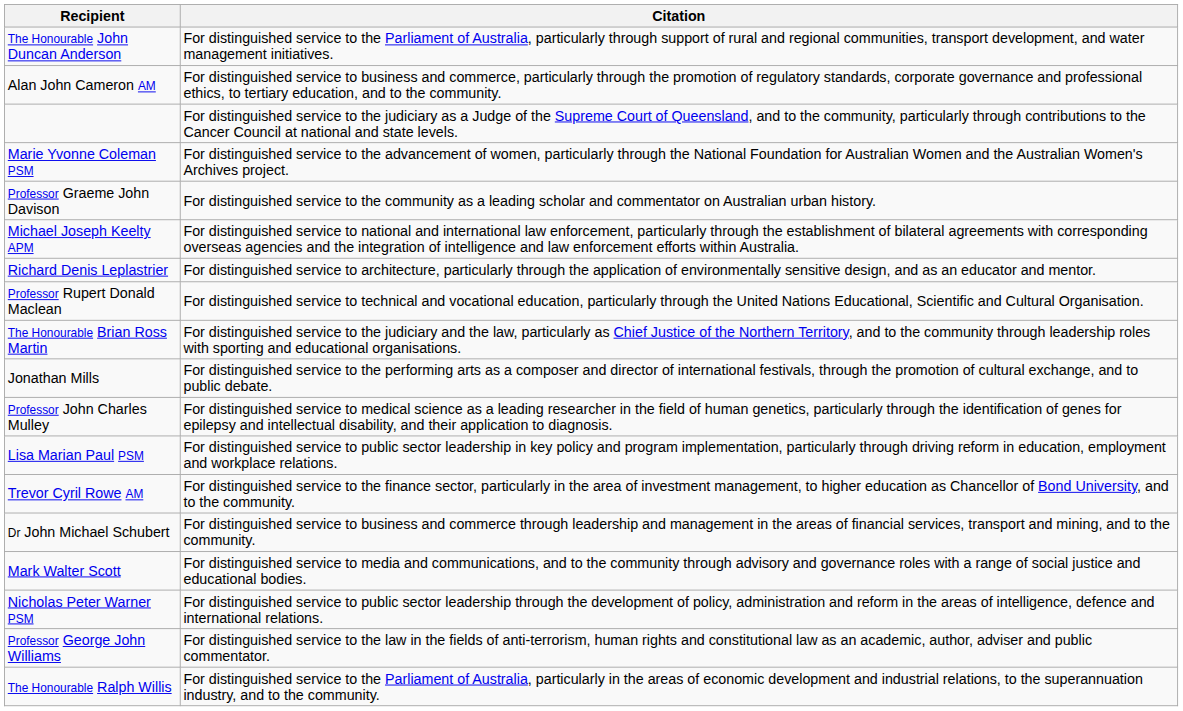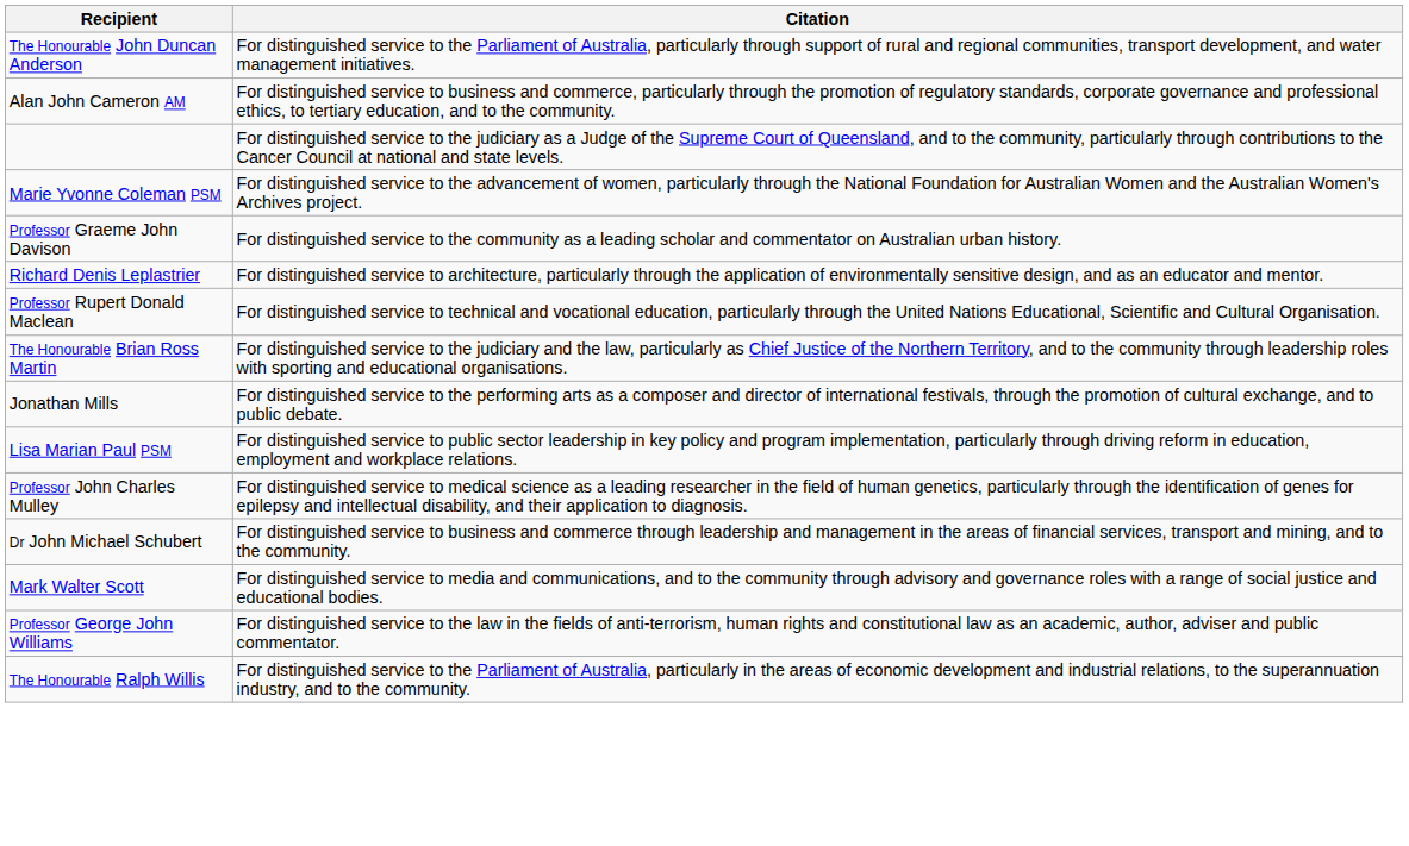 <table class="wikitable" style="font-size:95%;">
 <tr>
 <th>Recipient</th>
 <th>Citation</th>
 </tr>
 <tr>
 <td><small><a href='#'>The Honourable</a></small> <a href='#'>John Duncan Anderson</a></td>
 <td>For distinguished service to the <a href='#'>Parliament of Australia</a>, particularly through support of rural and regional communities, transport development, and water management initiatives.</td>
 </tr>
 <tr>
 <td>Alan John Cameron <small><a href='#'>AM</a></small></td>
 <td>For distinguished service to business and commerce, particularly through the promotion of regulatory standards, corporate governance and professional ethics, to tertiary education, and to the community.</td>
 </tr>
 <tr>
 <td></td>
 <td>For distinguished service to the judiciary as a Judge of the <a href='#'>Supreme Court of Queensland</a>, and to the community, particularly through contributions to the Cancer Council at national and state levels.</td>
 </tr>
 <tr>
 <td><a href='#'>Marie Yvonne Coleman</a> <small><a href='#'>PSM</a></small></td>
 <td>For distinguished service to the advancement of women, particularly through the National Foundation for Australian Women and the Australian Women's Archives project.</td>
 </tr>
 <tr>
 <td><small><a href='#'>Professor</a></small> Graeme John Davison</td>
 <td>For distinguished service to the community as a leading scholar and commentator on Australian urban history.</td>
 </tr>
 <tr>
-<td><a href='#'>Michael Joseph Keelty</a> <small><a href='#'>APM</a></small></td>
-<td>For distinguished service to national and international law enforcement, particularly through the establishment of bilateral agreements with corresponding overseas agencies and the integration of intelligence and law enforcement efforts within Australia.</td>
-</tr>
-<tr>
 <td><a href='#'>Richard Denis Leplastrier</a></td>
 <td>For distinguished service to architecture, particularly through the application of environmentally sensitive design, and as an educator and mentor.</td>
 </tr>
 <tr>
 <td><small><a href='#'>Professor</a></small> Rupert Donald Maclean</td>
 <td>For distinguished service to technical and vocational education, particularly through the United Nations Educational, Scientific and Cultural Organisation.</td>
 </tr>
 <tr>
 <td><small><a href='#'>The Honourable</a></small> <a href='#'>Brian Ross Martin</a></td>
 <td>For distinguished service to the judiciary and the law, particularly as <a href='#'>Chief Justice of the Northern Territory</a>, and to the community through leadership roles with sporting and educational organisations.</td>
 </tr>
 <tr>
 <td>Jonathan Mills</td>
 <td>For distinguished service to the performing arts as a composer and director of international festivals, through the promotion of cultural exchange, and to public debate.</td>
 </tr>
 <tr>
-<td><small><a href='#'>Professor</a></small> John Charles Mulley</td>
-<td>For distinguished service to medical science as a leading researcher in the field of human genetics, particularly through the identification of genes for epilepsy and intellectual disability, and their application to diagnosis.</td>
-</tr>
-<tr>
 <td><a href='#'>Lisa Marian Paul</a> <small><a href='#'>PSM</a></small></td>
 <td>For distinguished service to public sector leadership in key policy and program implementation, particularly through driving reform in education, employment and workplace relations.</td>
 </tr>
 <tr>
-<td><a href='#'>Trevor Cyril Rowe</a> <small><a href='#'>AM</a></small></td>
-<td>For distinguished service to the finance sector, particularly in the area of investment management, to higher education as Chancellor of <a href='#'>Bond University</a>, and to the community.</td>
+<td><small><a href='#'>Professor</a></small> John Charles Mulley</td>
+<td>For distinguished service to medical science as a leading researcher in the field of human genetics, particularly through the identification of genes for epilepsy and intellectual disability, and their application to diagnosis.</td>
 </tr>
 <tr>
 <td><small>Dr</small> John Michael Schubert</td>
 <td>For distinguished service to business and commerce through leadership and management in the areas of financial services, transport and mining, and to the community.</td>
 </tr>
 <tr>
 <td><a href='#'>Mark Walter Scott</a></td>
 <td>For distinguished service to media and communications, and to the community through advisory and governance roles with a range of social justice and educational bodies.</td>
 </tr>
 <tr>
-<td><a href='#'>Nicholas Peter Warner</a> <small><a href='#'>PSM</a></small></td>
-<td>For distinguished service to public sector leadership through the development of policy, administration and reform in the areas of intelligence, defence and international relations.</td>
-</tr>
-<tr>
 <td><small><a href='#'>Professor</a></small> <a href='#'>George John Williams</a></td>
 <td>For distinguished service to the law in the fields of anti-terrorism, human rights and constitutional law as an academic, author, adviser and public commentator.</td>
 </tr>
 <tr>
 <td><small><a href='#'>The Honourable</a></small> <a href='#'>Ralph Willis</a></td>
 <td>For distinguished service to the <a href='#'>Parliament of Australia</a>, particularly in the areas of economic development and industrial relations, to the superannuation industry, and to the community.</td>
 </tr>
 </table>
